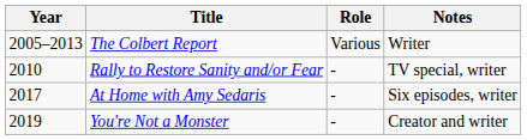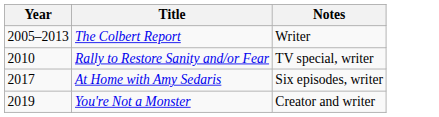 <table class="wikitable">
 <tr>
 <th>Year</th>
 <th>Title</th>
-<th>Role</th>
 <th>Notes</th>
 </tr>
 <tr>
 <td>2005–2013</td>
 <td><em><a href='#'>The Colbert Report</a></em></td>
-<td>Various</td>
 <td>Writer</td>
 </tr>
 <tr>
 <td>2010</td>
 <td><em><a href='#'>Rally to Restore Sanity and/or Fear</a></em></td>
-<td>-</td>
 <td>TV special, writer</td>
 </tr>
 <tr>
 <td>2017</td>
 <td><em><a href='#'>At Home with Amy Sedaris</a></em></td>
-<td>-</td>
 <td>Six episodes, writer</td>
 </tr>
 <tr>
 <td>2019</td>
 <td><em><a href='#'>You're Not a Monster</a></em></td>
-<td>-</td>
 <td>Creator and writer</td>
 </tr>
 </table>
